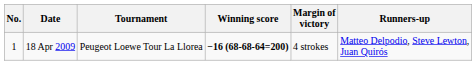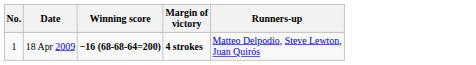 <table class="wikitable" style="font-size:95%;">
 <tr>
 <th>No.</th>
 <th>Date</th>
-<th>Tournament</th>
 <th>Winning score</th>
 <th>Margin of<br>victory</th>
 <th>Runners-up</th>
 </tr>
 <tr>
 <td align=center>1</td>
 <td align=right>18 Apr <a href='#'>2009</a></td>
-<td>Peugeot Loewe Tour La Llorea</td>
 <td><strong>−16 (68-68-64=200)</strong></td>
-<td>4 strokes</td>
+<td><strong>4 strokes</strong></td>
 <td> <a href='#'>Matteo Delpodio</a>,  <a href='#'>Steve Lewton</a>,<br> <a href='#'>Juan Quirós</a></td>
 </tr>
 </table>
